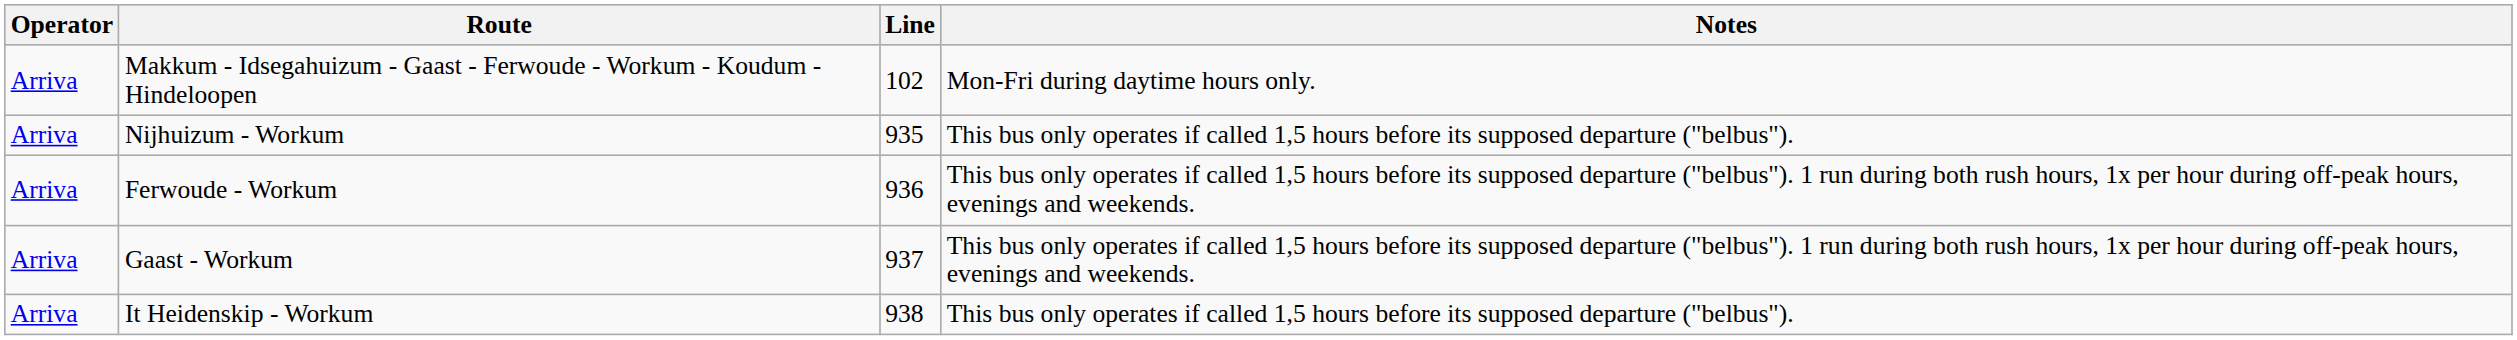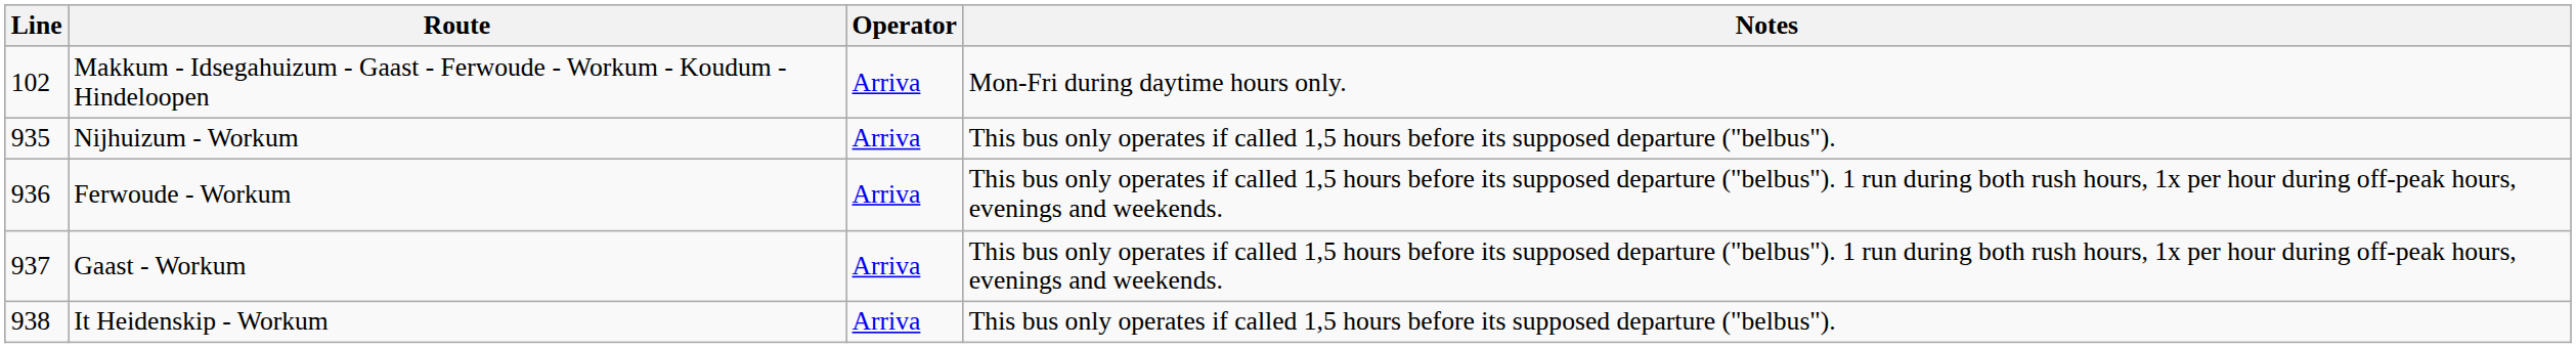 <table class="wikitable">
 <tr>
+<th>Line</th>
+<th>Route</th>
 <th>Operator</th>
-<th>Route</th>
-<th>Line</th>
 <th>Notes</th>
 </tr>
 <tr>
+<td>102</td>
+<td>Makkum - Idsegahuizum - Gaast - Ferwoude - Workum - Koudum - Hindeloopen</td>
 <td><a href='#'>Arriva</a></td>
-<td>Makkum - Idsegahuizum - Gaast - Ferwoude - Workum - Koudum - Hindeloopen</td>
-<td>102</td>
 <td>Mon-Fri during daytime hours only.</td>
 </tr>
 <tr>
+<td>935</td>
+<td>Nijhuizum - Workum</td>
 <td><a href='#'>Arriva</a></td>
-<td>Nijhuizum - Workum</td>
-<td>935</td>
 <td>This bus only operates if called 1,5 hours before its supposed departure ("belbus").</td>
 </tr>
 <tr>
+<td>936</td>
+<td>Ferwoude - Workum</td>
 <td><a href='#'>Arriva</a></td>
-<td>Ferwoude - Workum</td>
-<td>936</td>
 <td>This bus only operates if called 1,5 hours before its supposed departure ("belbus"). 1 run during both rush hours, 1x per hour during off-peak hours, evenings and weekends.</td>
 </tr>
 <tr>
+<td>937</td>
+<td>Gaast - Workum</td>
 <td><a href='#'>Arriva</a></td>
-<td>Gaast - Workum</td>
-<td>937</td>
 <td>This bus only operates if called 1,5 hours before its supposed departure ("belbus"). 1 run during both rush hours, 1x per hour during off-peak hours, evenings and weekends.</td>
 </tr>
 <tr>
+<td>938</td>
+<td>It Heidenskip - Workum</td>
 <td><a href='#'>Arriva</a></td>
-<td>It Heidenskip - Workum</td>
-<td>938</td>
 <td>This bus only operates if called 1,5 hours before its supposed departure ("belbus").</td>
 </tr>
 </table>
